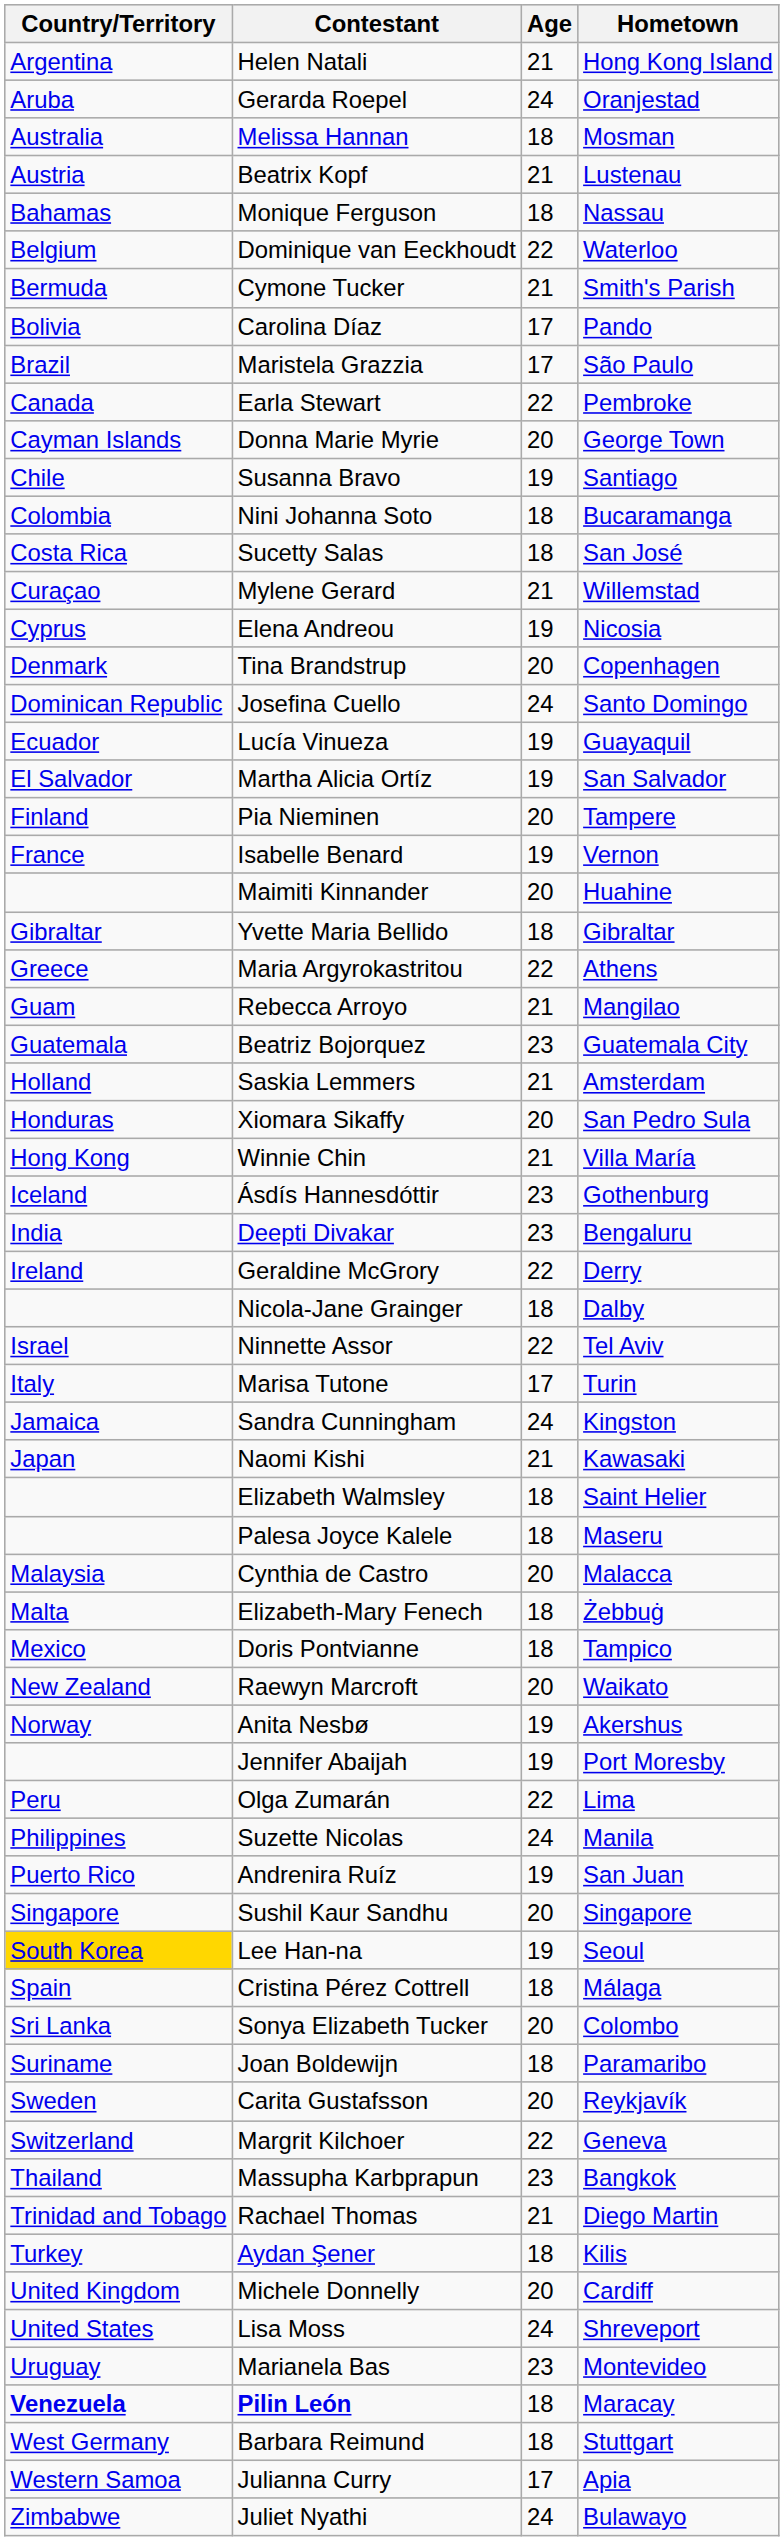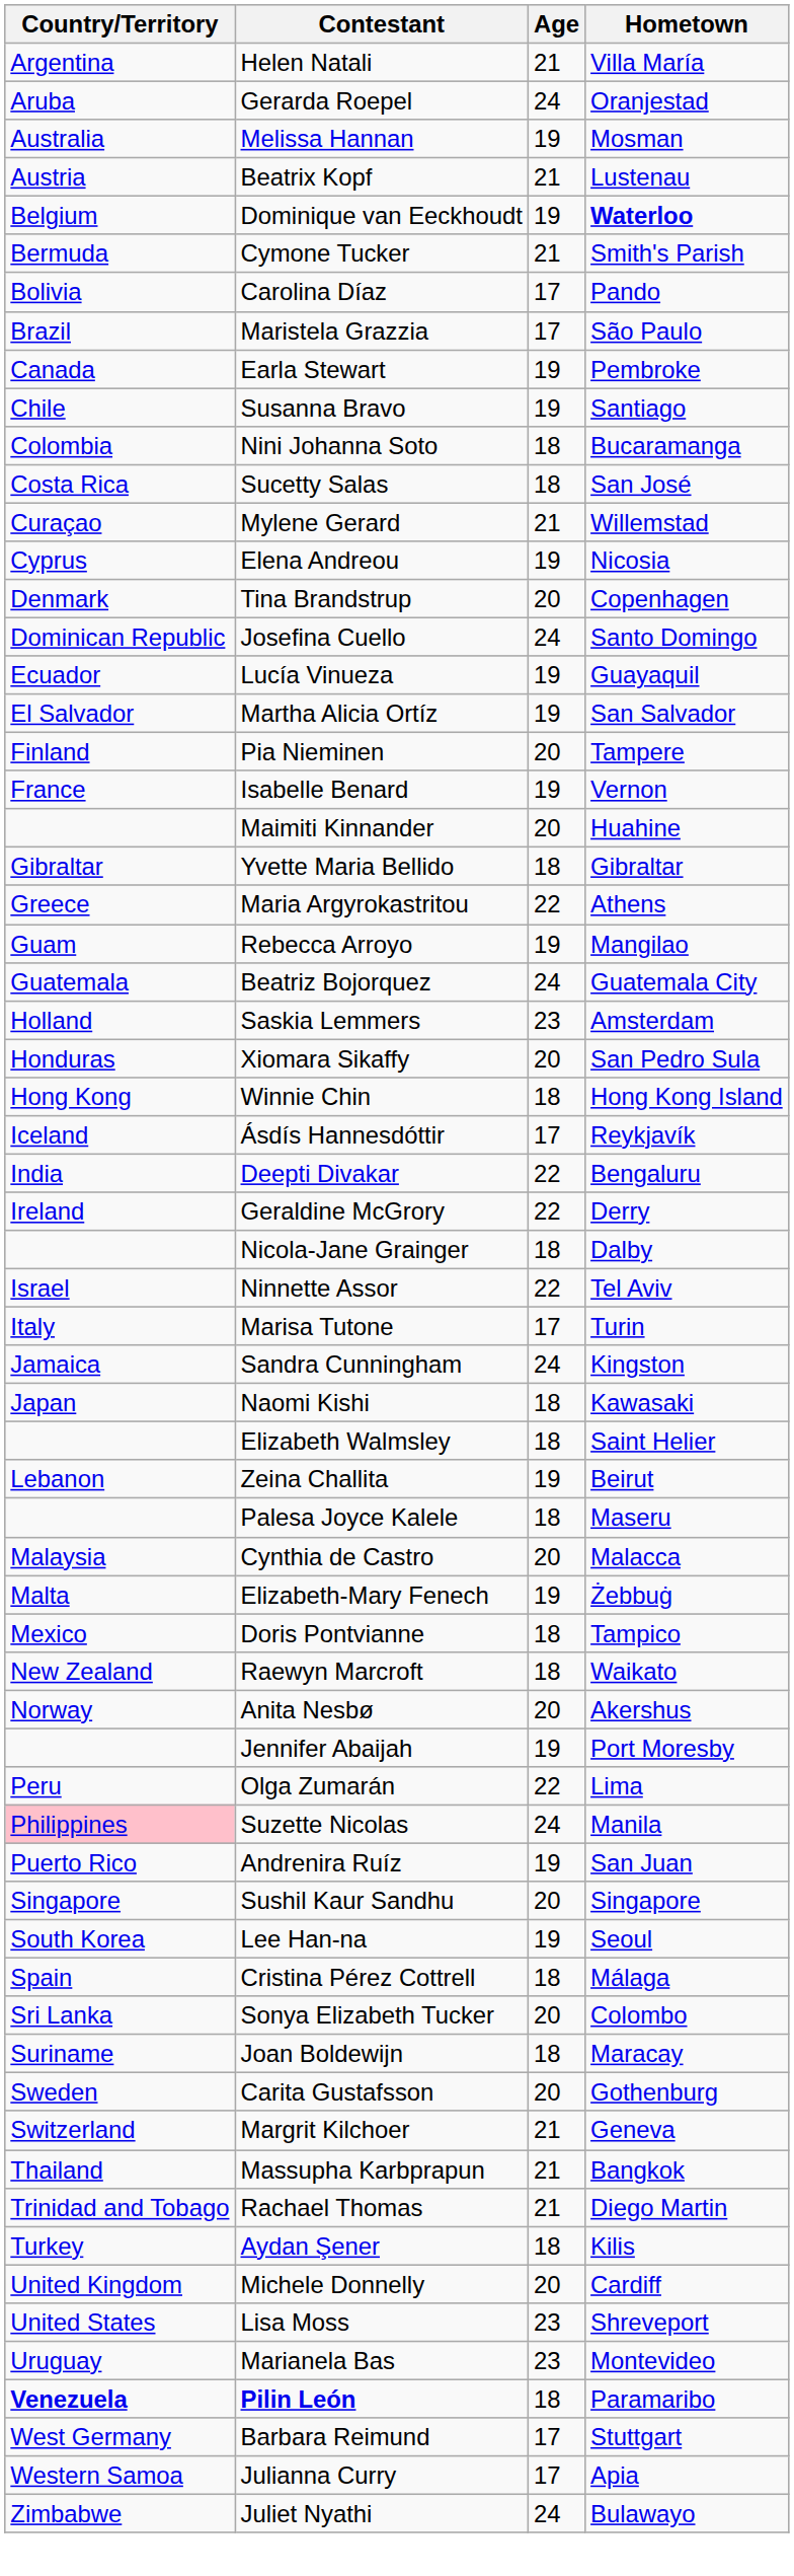 <table class="wikitable sortable" style="font-size: 95%;">
 <tr>
 <th>Country/Territory</th>
 <th>Contestant</th>
 <th>Age</th>
 <th>Hometown</th>
 </tr>
 <tr>
 <td> <a href='#'>Argentina</a></td>
 <td>Helen Natali</td>
 <td>21</td>
-<td><a href='#'>Hong Kong Island</a></td>
+<td><a href='#'>Villa María</a></td>
 </tr>
 <tr>
 <td> <a href='#'>Aruba</a></td>
 <td>Gerarda Roepel</td>
 <td>24</td>
 <td><a href='#'>Oranjestad</a></td>
 </tr>
 <tr>
 <td> <a href='#'>Australia</a></td>
 <td><a href='#'>Melissa Hannan</a></td>
-<td>18</td>
+<td>19</td>
 <td><a href='#'>Mosman</a></td>
 </tr>
 <tr>
 <td> <a href='#'>Austria</a></td>
 <td>Beatrix Kopf</td>
 <td>21</td>
 <td><a href='#'>Lustenau</a></td>
 </tr>
 <tr>
-<td> <a href='#'>Bahamas</a></td>
-<td>Monique Ferguson</td>
-<td>18</td>
-<td><a href='#'>Nassau</a></td>
-</tr>
-<tr>
 <td> <a href='#'>Belgium</a></td>
 <td>Dominique van Eeckhoudt</td>
-<td>22</td>
-<td><a href='#'>Waterloo</a></td>
+<td>19</td>
+<td><strong><a href='#'>Waterloo</a></strong></td>
 </tr>
 <tr>
 <td> <a href='#'>Bermuda</a></td>
 <td>Cymone Tucker</td>
 <td>21</td>
 <td><a href='#'>Smith's Parish</a></td>
 </tr>
 <tr>
 <td> <a href='#'>Bolivia</a></td>
 <td>Carolina Díaz</td>
 <td>17</td>
 <td><a href='#'>Pando</a></td>
 </tr>
 <tr>
 <td> <a href='#'>Brazil</a></td>
 <td>Maristela Grazzia</td>
 <td>17</td>
 <td><a href='#'>São Paulo</a></td>
 </tr>
 <tr>
 <td> <a href='#'>Canada</a></td>
 <td>Earla Stewart</td>
-<td>22</td>
+<td>19</td>
 <td><a href='#'>Pembroke</a></td>
-</tr>
-<tr>
-<td> <a href='#'>Cayman Islands</a></td>
-<td>Donna Marie Myrie</td>
-<td>20</td>
-<td><a href='#'>George Town</a></td>
 </tr>
 <tr>
 <td> <a href='#'>Chile</a></td>
 <td>Susanna Bravo</td>
 <td>19</td>
 <td><a href='#'>Santiago</a></td>
 </tr>
 <tr>
 <td> <a href='#'>Colombia</a></td>
 <td>Nini Johanna Soto</td>
 <td>18</td>
 <td><a href='#'>Bucaramanga</a></td>
 </tr>
 <tr>
 <td> <a href='#'>Costa Rica</a></td>
 <td>Sucetty Salas</td>
 <td>18</td>
 <td><a href='#'>San José</a></td>
 </tr>
 <tr>
 <td> <a href='#'>Curaçao</a></td>
 <td>Mylene Gerard</td>
 <td>21</td>
 <td><a href='#'>Willemstad</a></td>
 </tr>
 <tr>
 <td> <a href='#'>Cyprus</a></td>
 <td>Elena Andreou</td>
 <td>19</td>
 <td><a href='#'>Nicosia</a></td>
 </tr>
 <tr>
 <td> <a href='#'>Denmark</a></td>
 <td>Tina Brandstrup</td>
 <td>20</td>
 <td><a href='#'>Copenhagen</a></td>
 </tr>
 <tr>
 <td> <a href='#'>Dominican Republic</a></td>
 <td>Josefina Cuello</td>
 <td>24</td>
 <td><a href='#'>Santo Domingo</a></td>
 </tr>
 <tr>
 <td> <a href='#'>Ecuador</a></td>
 <td>Lucía Vinueza</td>
 <td>19</td>
 <td><a href='#'>Guayaquil</a></td>
 </tr>
 <tr>
 <td> <a href='#'>El Salvador</a></td>
 <td>Martha Alicia Ortíz</td>
 <td>19</td>
 <td><a href='#'>San Salvador</a></td>
 </tr>
 <tr>
 <td> <a href='#'>Finland</a></td>
 <td>Pia Nieminen</td>
 <td>20</td>
 <td><a href='#'>Tampere</a></td>
 </tr>
 <tr>
 <td> <a href='#'>France</a></td>
 <td>Isabelle Benard</td>
 <td>19</td>
 <td><a href='#'>Vernon</a></td>
 </tr>
 <tr>
 <td></td>
 <td>Maimiti Kinnander</td>
 <td>20</td>
 <td><a href='#'>Huahine</a></td>
 </tr>
 <tr>
 <td> <a href='#'>Gibraltar</a></td>
 <td>Yvette Maria Bellido</td>
 <td>18</td>
 <td><a href='#'>Gibraltar</a></td>
 </tr>
 <tr>
 <td> <a href='#'>Greece</a></td>
 <td>Maria Argyrokastritou</td>
 <td>22</td>
 <td><a href='#'>Athens</a></td>
 </tr>
 <tr>
 <td> <a href='#'>Guam</a></td>
 <td>Rebecca Arroyo</td>
-<td>21</td>
+<td>19</td>
 <td><a href='#'>Mangilao</a></td>
 </tr>
 <tr>
 <td> <a href='#'>Guatemala</a></td>
 <td>Beatriz Bojorquez</td>
-<td>23</td>
+<td>24</td>
 <td><a href='#'>Guatemala City</a></td>
 </tr>
 <tr>
 <td> <a href='#'>Holland</a></td>
 <td>Saskia Lemmers</td>
-<td>21</td>
+<td>23</td>
 <td><a href='#'>Amsterdam</a></td>
 </tr>
 <tr>
 <td> <a href='#'>Honduras</a></td>
 <td>Xiomara Sikaffy</td>
 <td>20</td>
 <td><a href='#'>San Pedro Sula</a></td>
 </tr>
 <tr>
 <td> <a href='#'>Hong Kong</a></td>
 <td>Winnie Chin</td>
-<td>21</td>
-<td><a href='#'>Villa María</a></td>
+<td>18</td>
+<td><a href='#'>Hong Kong Island</a></td>
 </tr>
 <tr>
 <td> <a href='#'>Iceland</a></td>
 <td>Ásdís Hannesdóttir</td>
-<td>23</td>
-<td><a href='#'>Gothenburg</a></td>
+<td>17</td>
+<td><a href='#'>Reykjavík</a></td>
 </tr>
 <tr>
 <td> <a href='#'>India</a></td>
 <td><a href='#'>Deepti Divakar</a></td>
-<td>23</td>
+<td>22</td>
 <td><a href='#'>Bengaluru</a></td>
 </tr>
 <tr>
 <td> <a href='#'>Ireland</a></td>
 <td>Geraldine McGrory</td>
 <td>22</td>
 <td><a href='#'>Derry</a></td>
 </tr>
 <tr>
 <td></td>
 <td>Nicola-Jane Grainger</td>
 <td>18</td>
 <td><a href='#'>Dalby</a></td>
 </tr>
 <tr>
 <td> <a href='#'>Israel</a></td>
 <td>Ninnette Assor</td>
 <td>22</td>
 <td><a href='#'>Tel Aviv</a></td>
 </tr>
 <tr>
 <td> <a href='#'>Italy</a></td>
 <td>Marisa Tutone</td>
 <td>17</td>
 <td><a href='#'>Turin</a></td>
 </tr>
 <tr>
 <td> <a href='#'>Jamaica</a></td>
 <td>Sandra Cunningham</td>
 <td>24</td>
 <td><a href='#'>Kingston</a></td>
 </tr>
 <tr>
 <td> <a href='#'>Japan</a></td>
 <td>Naomi Kishi</td>
-<td>21</td>
+<td>18</td>
 <td><a href='#'>Kawasaki</a></td>
 </tr>
 <tr>
 <td></td>
 <td>Elizabeth Walmsley</td>
 <td>18</td>
 <td><a href='#'>Saint Helier</a></td>
+</tr>
+<tr>
+<td> <a href='#'>Lebanon</a></td>
+<td>Zeina Challita</td>
+<td>19</td>
+<td><a href='#'>Beirut</a></td>
 </tr>
 <tr>
 <td></td>
 <td>Palesa Joyce Kalele</td>
 <td>18</td>
 <td><a href='#'>Maseru</a></td>
 </tr>
 <tr>
 <td> <a href='#'>Malaysia</a></td>
 <td>Cynthia de Castro</td>
 <td>20</td>
 <td><a href='#'>Malacca</a></td>
 </tr>
 <tr>
 <td> <a href='#'>Malta</a></td>
 <td>Elizabeth-Mary Fenech</td>
-<td>18</td>
+<td>19</td>
 <td><a href='#'>Żebbuġ</a></td>
 </tr>
 <tr>
 <td> <a href='#'>Mexico</a></td>
 <td>Doris Pontvianne</td>
 <td>18</td>
 <td><a href='#'>Tampico</a></td>
 </tr>
 <tr>
 <td> <a href='#'>New Zealand</a></td>
 <td>Raewyn Marcroft</td>
-<td>20</td>
+<td>18</td>
 <td><a href='#'>Waikato</a></td>
 </tr>
 <tr>
 <td> <a href='#'>Norway</a></td>
 <td>Anita Nesbø</td>
-<td>19</td>
+<td>20</td>
 <td><a href='#'>Akershus</a></td>
 </tr>
 <tr>
 <td></td>
 <td>Jennifer Abaijah</td>
 <td>19</td>
 <td><a href='#'>Port Moresby</a></td>
 </tr>
 <tr>
 <td> <a href='#'>Peru</a></td>
 <td>Olga Zumarán</td>
 <td>22</td>
 <td><a href='#'>Lima</a></td>
 </tr>
 <tr>
-<td> <a href='#'>Philippines</a></td>
+<td style="background: pink;"> <a href='#'>Philippines</a></td>
 <td>Suzette Nicolas</td>
 <td>24</td>
 <td><a href='#'>Manila</a></td>
 </tr>
 <tr>
 <td> <a href='#'>Puerto Rico</a></td>
 <td>Andrenira Ruíz</td>
 <td>19</td>
 <td><a href='#'>San Juan</a></td>
 </tr>
 <tr>
 <td> <a href='#'>Singapore</a></td>
 <td>Sushil Kaur Sandhu</td>
 <td>20</td>
 <td><a href='#'>Singapore</a></td>
 </tr>
 <tr>
-<td style="background: gold;"> <a href='#'>South Korea</a></td>
+<td> <a href='#'>South Korea</a></td>
 <td>Lee Han-na</td>
 <td>19</td>
 <td><a href='#'>Seoul</a></td>
 </tr>
 <tr>
 <td> <a href='#'>Spain</a></td>
 <td>Cristina Pérez Cottrell</td>
 <td>18</td>
 <td><a href='#'>Málaga</a></td>
 </tr>
 <tr>
 <td> <a href='#'>Sri Lanka</a></td>
 <td>Sonya Elizabeth Tucker</td>
 <td>20</td>
 <td><a href='#'>Colombo</a></td>
 </tr>
 <tr>
 <td> <a href='#'>Suriname</a></td>
 <td>Joan Boldewijn</td>
 <td>18</td>
-<td><a href='#'>Paramaribo</a></td>
+<td><a href='#'>Maracay</a></td>
 </tr>
 <tr>
 <td> <a href='#'>Sweden</a></td>
 <td>Carita Gustafsson</td>
 <td>20</td>
-<td><a href='#'>Reykjavík</a></td>
+<td><a href='#'>Gothenburg</a></td>
 </tr>
 <tr>
 <td> <a href='#'>Switzerland</a></td>
 <td>Margrit Kilchoer</td>
-<td>22</td>
+<td>21</td>
 <td><a href='#'>Geneva</a></td>
 </tr>
 <tr>
 <td> <a href='#'>Thailand</a></td>
 <td>Massupha Karbprapun</td>
-<td>23</td>
+<td>21</td>
 <td><a href='#'>Bangkok</a></td>
 </tr>
 <tr>
 <td> <a href='#'>Trinidad and Tobago</a></td>
 <td>Rachael Thomas</td>
 <td>21</td>
 <td><a href='#'>Diego Martin</a></td>
 </tr>
 <tr>
 <td> <a href='#'>Turkey</a></td>
 <td><a href='#'>Aydan Şener</a></td>
 <td>18</td>
 <td><a href='#'>Kilis</a></td>
 </tr>
 <tr>
 <td> <a href='#'>United Kingdom</a></td>
 <td>Michele Donnelly</td>
 <td>20</td>
 <td><a href='#'>Cardiff</a></td>
 </tr>
 <tr>
 <td> <a href='#'>United States</a></td>
 <td>Lisa Moss</td>
-<td>24</td>
+<td>23</td>
 <td><a href='#'>Shreveport</a></td>
 </tr>
 <tr>
 <td> <a href='#'>Uruguay</a></td>
 <td>Marianela Bas</td>
 <td>23</td>
 <td><a href='#'>Montevideo</a></td>
 </tr>
 <tr>
 <td><strong> <a href='#'>Venezuela</a></strong></td>
 <td><strong><a href='#'>Pilin León</a></strong></td>
 <td>18</td>
-<td><a href='#'>Maracay</a></td>
+<td><a href='#'>Paramaribo</a></td>
 </tr>
 <tr>
 <td> <a href='#'>West Germany</a></td>
 <td>Barbara Reimund</td>
-<td>18</td>
+<td>17</td>
 <td><a href='#'>Stuttgart</a></td>
 </tr>
 <tr>
 <td> <a href='#'>Western Samoa</a></td>
 <td>Julianna Curry</td>
 <td>17</td>
 <td><a href='#'>Apia</a></td>
 </tr>
 <tr>
 <td> <a href='#'>Zimbabwe</a></td>
 <td>Juliet Nyathi</td>
 <td>24</td>
 <td><a href='#'>Bulawayo</a></td>
 </tr>
 </table>
